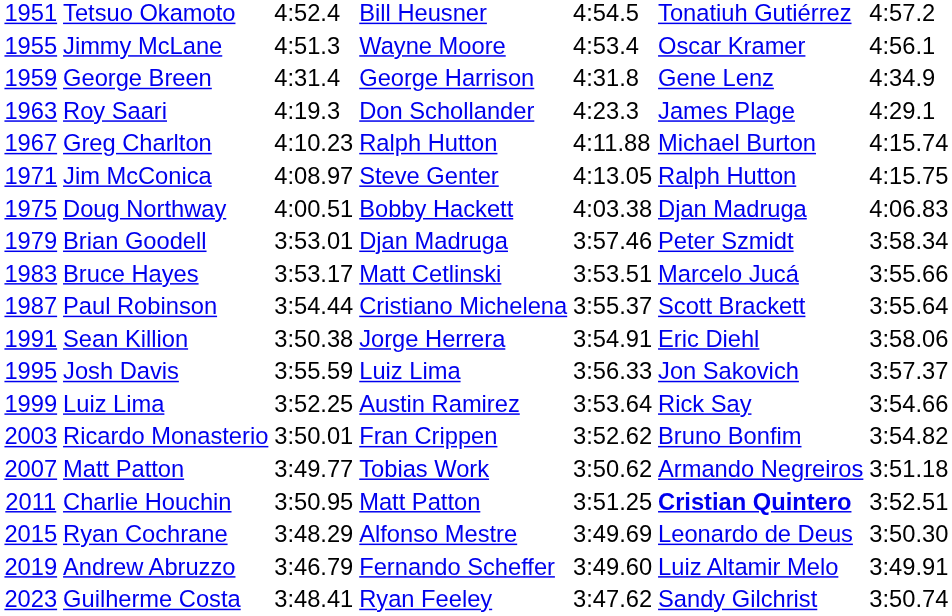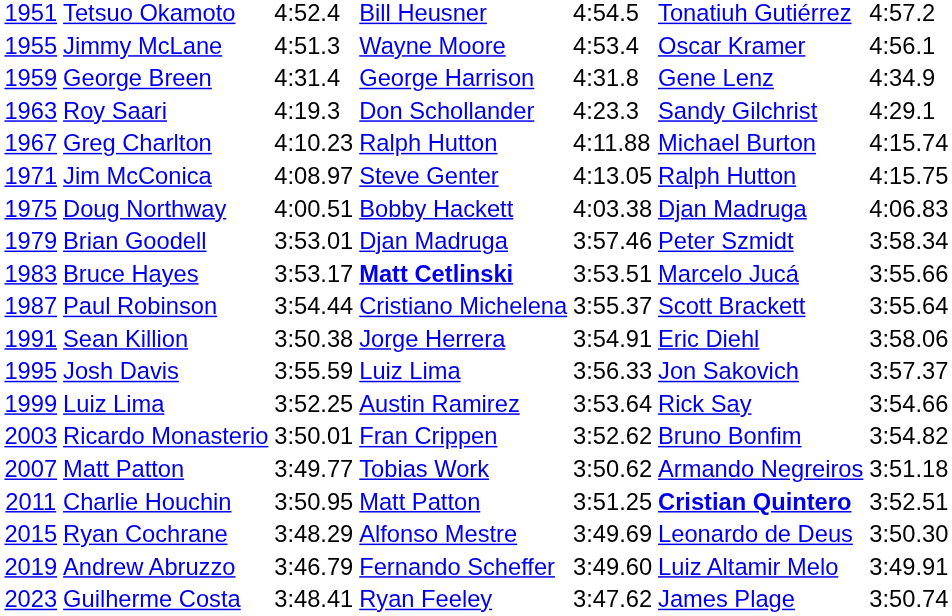 <table>
 <tr>
 <td align=center><a href='#'>1951</a></td>
 <td> <a href='#'>Tetsuo Okamoto</a></td>
 <td>4:52.4</td>
 <td> <a href='#'>Bill Heusner</a></td>
 <td>4:54.5</td>
 <td> <a href='#'>Tonatiuh Gutiérrez</a></td>
 <td>4:57.2</td>
 </tr>
 <tr>
 <td align=center><a href='#'>1955</a></td>
 <td> <a href='#'>Jimmy McLane</a></td>
 <td>4:51.3</td>
 <td> <a href='#'>Wayne Moore</a></td>
 <td>4:53.4</td>
 <td> <a href='#'>Oscar Kramer</a></td>
 <td>4:56.1</td>
 </tr>
 <tr>
 <td align=center><a href='#'>1959</a></td>
 <td> <a href='#'>George Breen</a></td>
 <td>4:31.4</td>
 <td> <a href='#'>George Harrison</a></td>
 <td>4:31.8</td>
 <td> <a href='#'>Gene Lenz</a></td>
 <td>4:34.9</td>
 </tr>
 <tr>
 <td align=center><a href='#'>1963</a></td>
 <td> <a href='#'>Roy Saari</a></td>
 <td>4:19.3</td>
 <td> <a href='#'>Don Schollander</a></td>
 <td>4:23.3</td>
-<td> <a href='#'>James Plage</a></td>
+<td> <a href='#'>Sandy Gilchrist</a></td>
 <td>4:29.1</td>
 </tr>
 <tr>
 <td align=center><a href='#'>1967</a></td>
 <td> <a href='#'>Greg Charlton</a></td>
 <td>4:10.23</td>
 <td> <a href='#'>Ralph Hutton</a></td>
 <td>4:11.88</td>
 <td> <a href='#'>Michael Burton</a></td>
 <td>4:15.74</td>
 </tr>
 <tr>
 <td align=center><a href='#'>1971</a></td>
 <td> <a href='#'>Jim McConica</a></td>
 <td>4:08.97</td>
 <td> <a href='#'>Steve Genter</a></td>
 <td>4:13.05</td>
 <td> <a href='#'>Ralph Hutton</a></td>
 <td>4:15.75</td>
 </tr>
 <tr>
 <td align=center><a href='#'>1975</a></td>
 <td> <a href='#'>Doug Northway</a></td>
 <td>4:00.51</td>
 <td> <a href='#'>Bobby Hackett</a></td>
 <td>4:03.38</td>
 <td> <a href='#'>Djan Madruga</a></td>
 <td>4:06.83</td>
 </tr>
 <tr>
 <td align=center><a href='#'>1979</a></td>
 <td> <a href='#'>Brian Goodell</a></td>
 <td>3:53.01</td>
 <td> <a href='#'>Djan Madruga</a></td>
 <td>3:57.46</td>
 <td> <a href='#'>Peter Szmidt</a></td>
 <td>3:58.34</td>
 </tr>
 <tr>
 <td align=center><a href='#'>1983</a></td>
 <td> <a href='#'>Bruce Hayes</a></td>
 <td>3:53.17</td>
-<td> <a href='#'>Matt Cetlinski</a></td>
+<td><strong> <a href='#'>Matt Cetlinski</a></strong></td>
 <td>3:53.51</td>
 <td> <a href='#'>Marcelo Jucá</a></td>
 <td>3:55.66</td>
 </tr>
 <tr>
 <td align=center><a href='#'>1987</a></td>
 <td> <a href='#'>Paul Robinson</a></td>
 <td>3:54.44</td>
 <td> <a href='#'>Cristiano Michelena</a></td>
 <td>3:55.37</td>
 <td> <a href='#'>Scott Brackett</a></td>
 <td>3:55.64</td>
 </tr>
 <tr>
 <td align=center><a href='#'>1991</a></td>
 <td> <a href='#'>Sean Killion</a></td>
 <td>3:50.38</td>
 <td> <a href='#'>Jorge Herrera</a></td>
 <td>3:54.91</td>
 <td> <a href='#'>Eric Diehl</a></td>
 <td>3:58.06</td>
 </tr>
 <tr>
 <td align=center><a href='#'>1995</a></td>
 <td> <a href='#'>Josh Davis</a></td>
 <td>3:55.59</td>
 <td> <a href='#'>Luiz Lima</a></td>
 <td>3:56.33</td>
 <td> <a href='#'>Jon Sakovich</a></td>
 <td>3:57.37</td>
 </tr>
 <tr>
 <td align=center><a href='#'>1999</a></td>
 <td> <a href='#'>Luiz Lima</a></td>
 <td>3:52.25</td>
 <td> <a href='#'>Austin Ramirez</a></td>
 <td>3:53.64</td>
 <td> <a href='#'>Rick Say</a></td>
 <td>3:54.66</td>
 </tr>
 <tr>
 <td align=center><a href='#'>2003</a></td>
 <td> <a href='#'>Ricardo Monasterio</a></td>
 <td>3:50.01</td>
 <td> <a href='#'>Fran Crippen</a></td>
 <td>3:52.62</td>
 <td> <a href='#'>Bruno Bonfim</a></td>
 <td>3:54.82</td>
 </tr>
 <tr>
 <td align=center><a href='#'>2007</a></td>
 <td> <a href='#'>Matt Patton</a></td>
 <td>3:49.77</td>
 <td> <a href='#'>Tobias Work</a></td>
 <td>3:50.62</td>
 <td> <a href='#'>Armando Negreiros</a></td>
 <td>3:51.18</td>
 </tr>
 <tr>
 <td align=center><a href='#'>2011</a></td>
 <td> <a href='#'>Charlie Houchin</a></td>
 <td>3:50.95</td>
 <td> <a href='#'>Matt Patton</a></td>
 <td>3:51.25</td>
 <td><strong> <a href='#'>Cristian Quintero</a></strong></td>
 <td>3:52.51</td>
 </tr>
 <tr>
 <td align=center><a href='#'>2015</a></td>
 <td> <a href='#'>Ryan Cochrane</a></td>
 <td>3:48.29</td>
 <td> <a href='#'>Alfonso Mestre</a></td>
 <td>3:49.69</td>
 <td> <a href='#'>Leonardo de Deus</a></td>
 <td>3:50.30</td>
 </tr>
 <tr>
 <td align=center><a href='#'>2019</a></td>
 <td> <a href='#'>Andrew Abruzzo</a></td>
 <td>3:46.79</td>
 <td> <a href='#'>Fernando Scheffer</a></td>
 <td>3:49.60</td>
 <td> <a href='#'>Luiz Altamir Melo</a></td>
 <td>3:49.91</td>
 </tr>
 <tr>
 <td align=center><a href='#'>2023</a></td>
 <td> <a href='#'>Guilherme Costa</a></td>
 <td>3:48.41</td>
 <td> <a href='#'>Ryan Feeley</a></td>
 <td>3:47.62</td>
-<td> <a href='#'>Sandy Gilchrist</a></td>
+<td> <a href='#'>James Plage</a></td>
 <td>3:50.74</td>
 </tr>
 </table>
